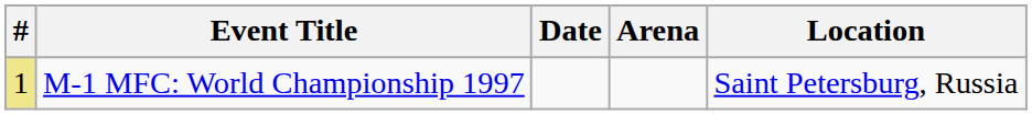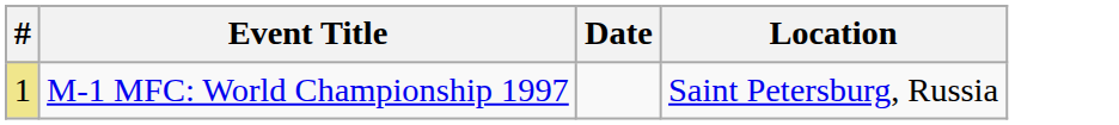 <table class="sortable wikitable succession-box" style="font-size:90%;">
 <tr>
 <th scope="col">#</th>
 <th scope="col">Event Title</th>
 <th scope="col">Date</th>
-<th scope="col">Arena</th>
 <th scope="col">Location</th>
 </tr>
 <tr>
 <td align=center style="background: khaki;">1</td>
 <td><a href='#'>M-1 MFC: World Championship 1997</a></td>
 <td></td>
-<td></td>
 <td><a href='#'>Saint Petersburg</a>, Russia</td>
 </tr>
 </table>
